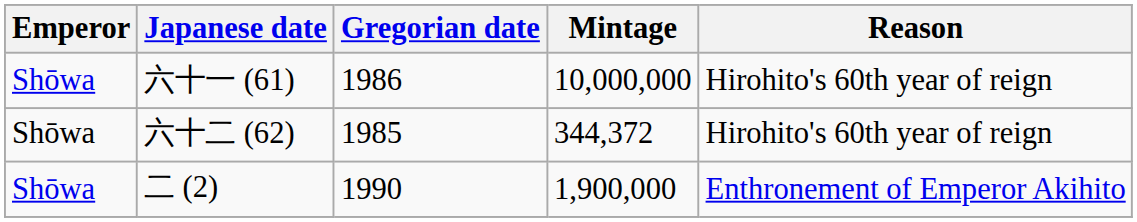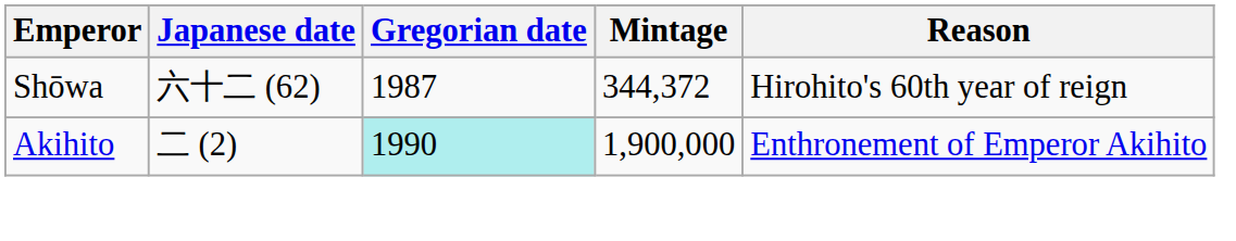 <table class="wikitable sortable">
 <tr>
 <th>Emperor</th>
 <th class="unsortable"><a href='#'>Japanese date</a></th>
 <th><a href='#'>Gregorian date</a></th>
 <th>Mintage</th>
 <th>Reason</th>
 </tr>
 <tr>
-<td><a href='#'>Shōwa</a></td>
-<td>六十一 (61)</td>
-<td>1986</td>
-<td>10,000,000</td>
-<td>Hirohito's 60th year of reign</td>
-</tr>
-<tr>
 <td>Shōwa</td>
 <td>六十二 (62)</td>
-<td>1985</td>
+<td>1987</td>
 <td>344,372</td>
 <td>Hirohito's 60th year of reign</td>
 </tr>
 <tr>
-<td><a href='#'>Shōwa</a></td>
+<td><a href='#'>Akihito</a></td>
 <td>二 (2)</td>
-<td>1990</td>
+<td style="background: paleturquoise;">1990</td>
 <td>1,900,000</td>
 <td><a href='#'>Enthronement of Emperor Akihito</a></td>
 </tr>
 </table>
